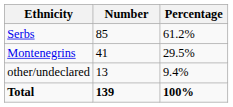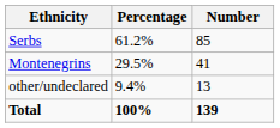 <table class="wikitable">
 <tr>
 <th width="100px">Ethnicity</th>
+<th width="80px">Percentage</th>
 <th width="80px">Number</th>
-<th width="80px">Percentage</th>
 </tr>
 <tr>
 <td><a href='#'>Serbs</a></td>
+<td>61.2%</td>
 <td>85</td>
-<td>61.2%</td>
 </tr>
 <tr>
 <td><a href='#'>Montenegrins</a></td>
+<td>29.5%</td>
 <td>41</td>
-<td>29.5%</td>
 </tr>
 <tr>
 <td>other/undeclared</td>
+<td>9.4%</td>
 <td>13</td>
-<td>9.4%</td>
 </tr>
 <tr>
 <td><strong>Total</strong></td>
+<td><strong>100%</strong></td>
 <td><strong>139</strong></td>
-<td><strong>100%</strong></td>
 </tr>
 </table>
